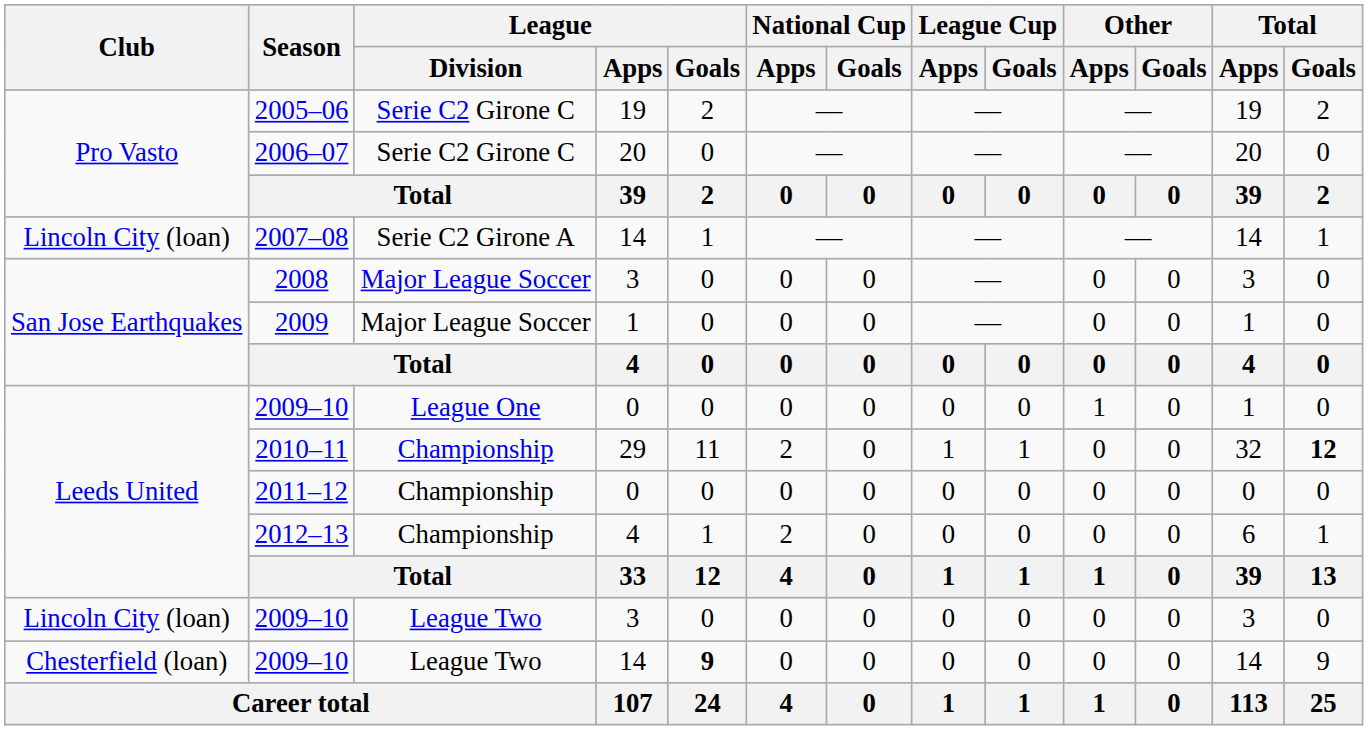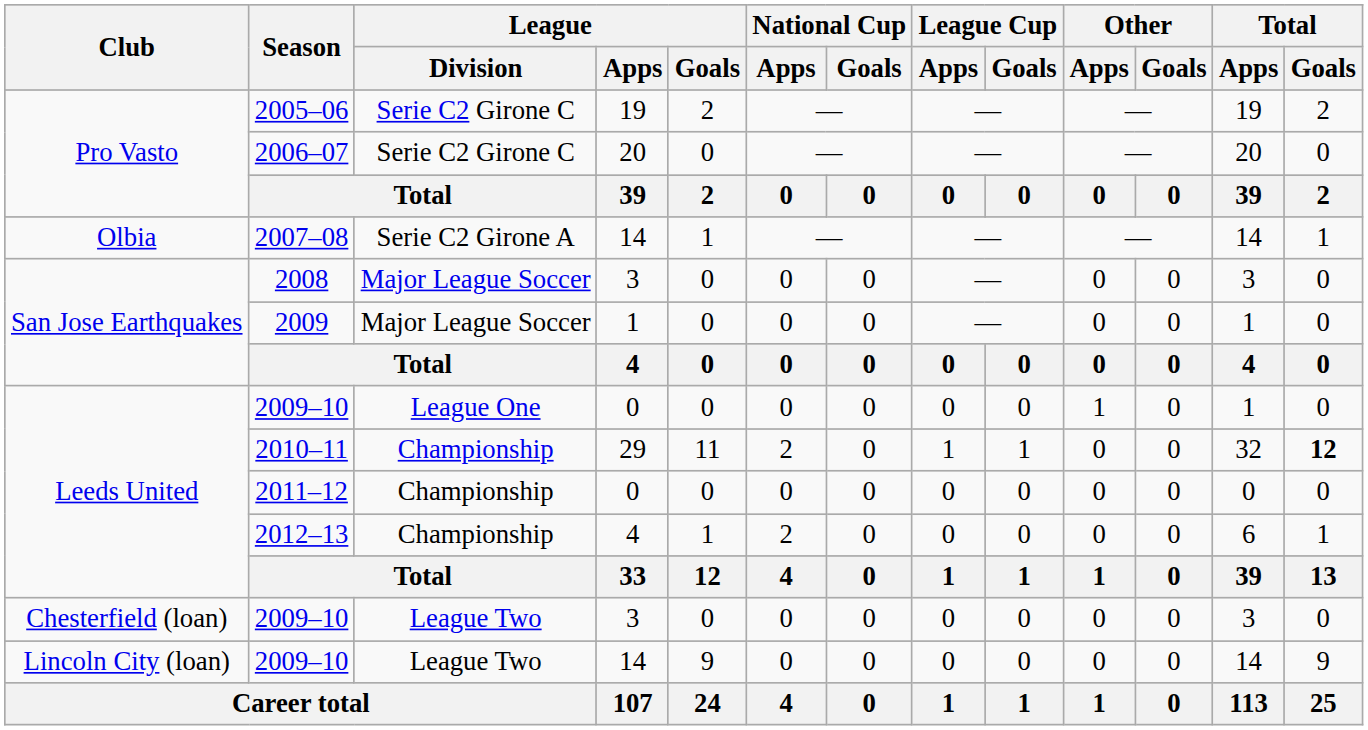 <table class="wikitable" style="text-align:center">
 <tr>
 <th rowspan="2">Club</th>
 <th rowspan="2">Season</th>
 <th colspan="3">League</th>
 <th colspan="2">National Cup</th>
 <th colspan="2">League Cup</th>
 <th colspan="2">Other</th>
 <th colspan="2">Total</th>
 </tr>
 <tr>
 <th>Division</th>
 <th>Apps</th>
 <th>Goals</th>
 <th>Apps</th>
 <th>Goals</th>
 <th>Apps</th>
 <th>Goals</th>
 <th>Apps</th>
 <th>Goals</th>
 <th>Apps</th>
 <th>Goals</th>
 </tr>
 <tr>
 <td rowspan="3"><a href='#'>Pro Vasto</a></td>
 <td><a href='#'>2005–06</a></td>
 <td><a href='#'>Serie C2</a> Girone C</td>
 <td>19</td>
 <td>2</td>
 <td colspan="2">—</td>
 <td colspan="2">—</td>
 <td colspan="2">—</td>
 <td>19</td>
 <td>2</td>
 </tr>
 <tr>
 <td><a href='#'>2006–07</a></td>
 <td>Serie C2 Girone C</td>
 <td>20</td>
 <td>0</td>
 <td colspan="2">—</td>
 <td colspan="2">—</td>
 <td colspan="2">—</td>
 <td>20</td>
 <td>0</td>
 </tr>
 <tr>
 <th colspan="2">Total</th>
 <th>39</th>
 <th>2</th>
 <th>0</th>
 <th>0</th>
 <th>0</th>
 <th>0</th>
 <th>0</th>
 <th>0</th>
 <th>39</th>
 <th>2</th>
 </tr>
 <tr>
-<td><a href='#'>Lincoln City</a> (loan)</td>
+<td><a href='#'>Olbia</a></td>
 <td><a href='#'>2007–08</a></td>
 <td>Serie C2 Girone A</td>
 <td>14</td>
 <td>1</td>
 <td colspan="2">—</td>
 <td colspan="2">—</td>
 <td colspan="2">—</td>
 <td>14</td>
 <td>1</td>
 </tr>
 <tr>
 <td rowspan="3"><a href='#'>San Jose Earthquakes</a></td>
 <td><a href='#'>2008</a></td>
 <td><a href='#'>Major League Soccer</a></td>
 <td>3</td>
 <td>0</td>
 <td>0</td>
 <td>0</td>
 <td colspan="2">—</td>
 <td>0</td>
 <td>0</td>
 <td>3</td>
 <td>0</td>
 </tr>
 <tr>
 <td><a href='#'>2009</a></td>
 <td>Major League Soccer</td>
 <td>1</td>
 <td>0</td>
 <td>0</td>
 <td>0</td>
 <td colspan="2">—</td>
 <td>0</td>
 <td>0</td>
 <td>1</td>
 <td>0</td>
 </tr>
 <tr>
 <th colspan="2">Total</th>
 <th>4</th>
 <th>0</th>
 <th>0</th>
 <th>0</th>
 <th>0</th>
 <th>0</th>
 <th>0</th>
 <th>0</th>
 <th>4</th>
 <th>0</th>
 </tr>
 <tr>
 <td rowspan="5"><a href='#'>Leeds United</a></td>
 <td><a href='#'>2009–10</a></td>
 <td><a href='#'>League One</a></td>
 <td>0</td>
 <td>0</td>
 <td>0</td>
 <td>0</td>
 <td>0</td>
 <td>0</td>
 <td>1</td>
 <td>0</td>
 <td>1</td>
 <td>0</td>
 </tr>
 <tr>
 <td><a href='#'>2010–11</a></td>
 <td><a href='#'>Championship</a></td>
 <td>29</td>
 <td>11</td>
 <td>2</td>
 <td>0</td>
 <td>1</td>
 <td>1</td>
 <td>0</td>
 <td>0</td>
 <td>32</td>
 <td><strong>12</strong></td>
 </tr>
 <tr>
 <td><a href='#'>2011–12</a></td>
 <td>Championship</td>
 <td>0</td>
 <td>0</td>
 <td>0</td>
 <td>0</td>
 <td>0</td>
 <td>0</td>
 <td>0</td>
 <td>0</td>
 <td>0</td>
 <td>0</td>
 </tr>
 <tr>
 <td><a href='#'>2012–13</a></td>
 <td>Championship</td>
 <td>4</td>
 <td>1</td>
 <td>2</td>
 <td>0</td>
 <td>0</td>
 <td>0</td>
 <td>0</td>
 <td>0</td>
 <td>6</td>
 <td>1</td>
 </tr>
 <tr>
 <th colspan="2">Total</th>
 <th>33</th>
 <th>12</th>
 <th>4</th>
 <th>0</th>
 <th>1</th>
 <th>1</th>
 <th>1</th>
 <th>0</th>
 <th>39</th>
 <th>13</th>
 </tr>
 <tr>
-<td><a href='#'>Lincoln City</a> (loan)</td>
+<td><a href='#'>Chesterfield</a> (loan)</td>
 <td><a href='#'>2009–10</a></td>
 <td><a href='#'>League Two</a></td>
 <td>3</td>
 <td>0</td>
 <td>0</td>
 <td>0</td>
 <td>0</td>
 <td>0</td>
 <td>0</td>
 <td>0</td>
 <td>3</td>
 <td>0</td>
 </tr>
 <tr>
-<td><a href='#'>Chesterfield</a> (loan)</td>
+<td><a href='#'>Lincoln City</a> (loan)</td>
 <td><a href='#'>2009–10</a></td>
 <td>League Two</td>
 <td>14</td>
-<td><strong>9</strong></td>
+<td>9</td>
 <td>0</td>
 <td>0</td>
 <td>0</td>
 <td>0</td>
 <td>0</td>
 <td>0</td>
 <td>14</td>
 <td>9</td>
 </tr>
 <tr>
 <th colspan="3">Career total</th>
 <th>107</th>
 <th>24</th>
 <th>4</th>
 <th>0</th>
 <th>1</th>
 <th>1</th>
 <th>1</th>
 <th>0</th>
 <th>113</th>
 <th>25</th>
 </tr>
 </table>
